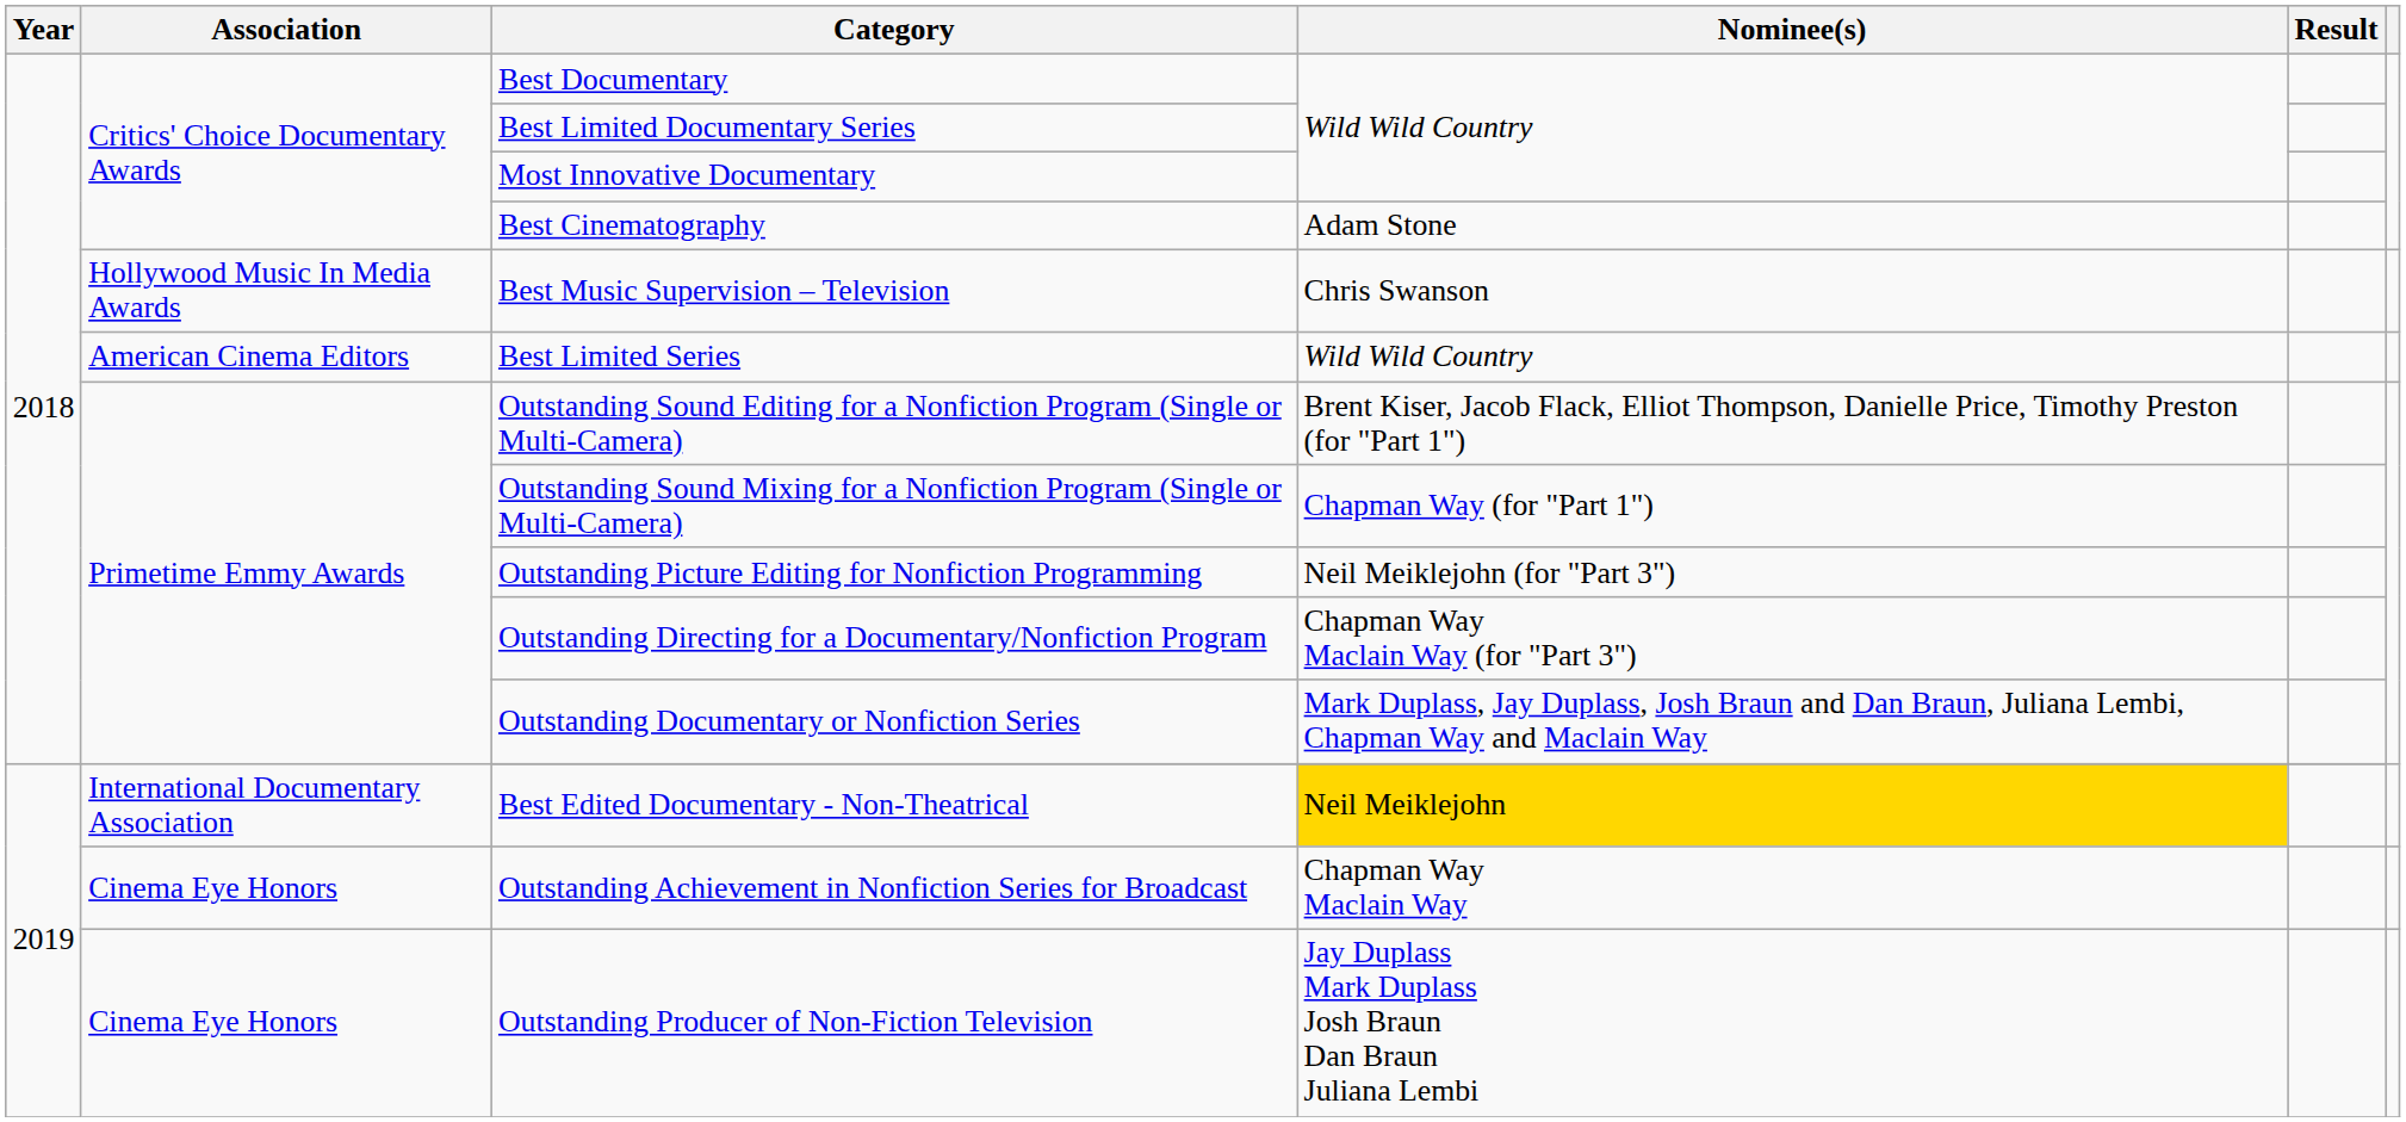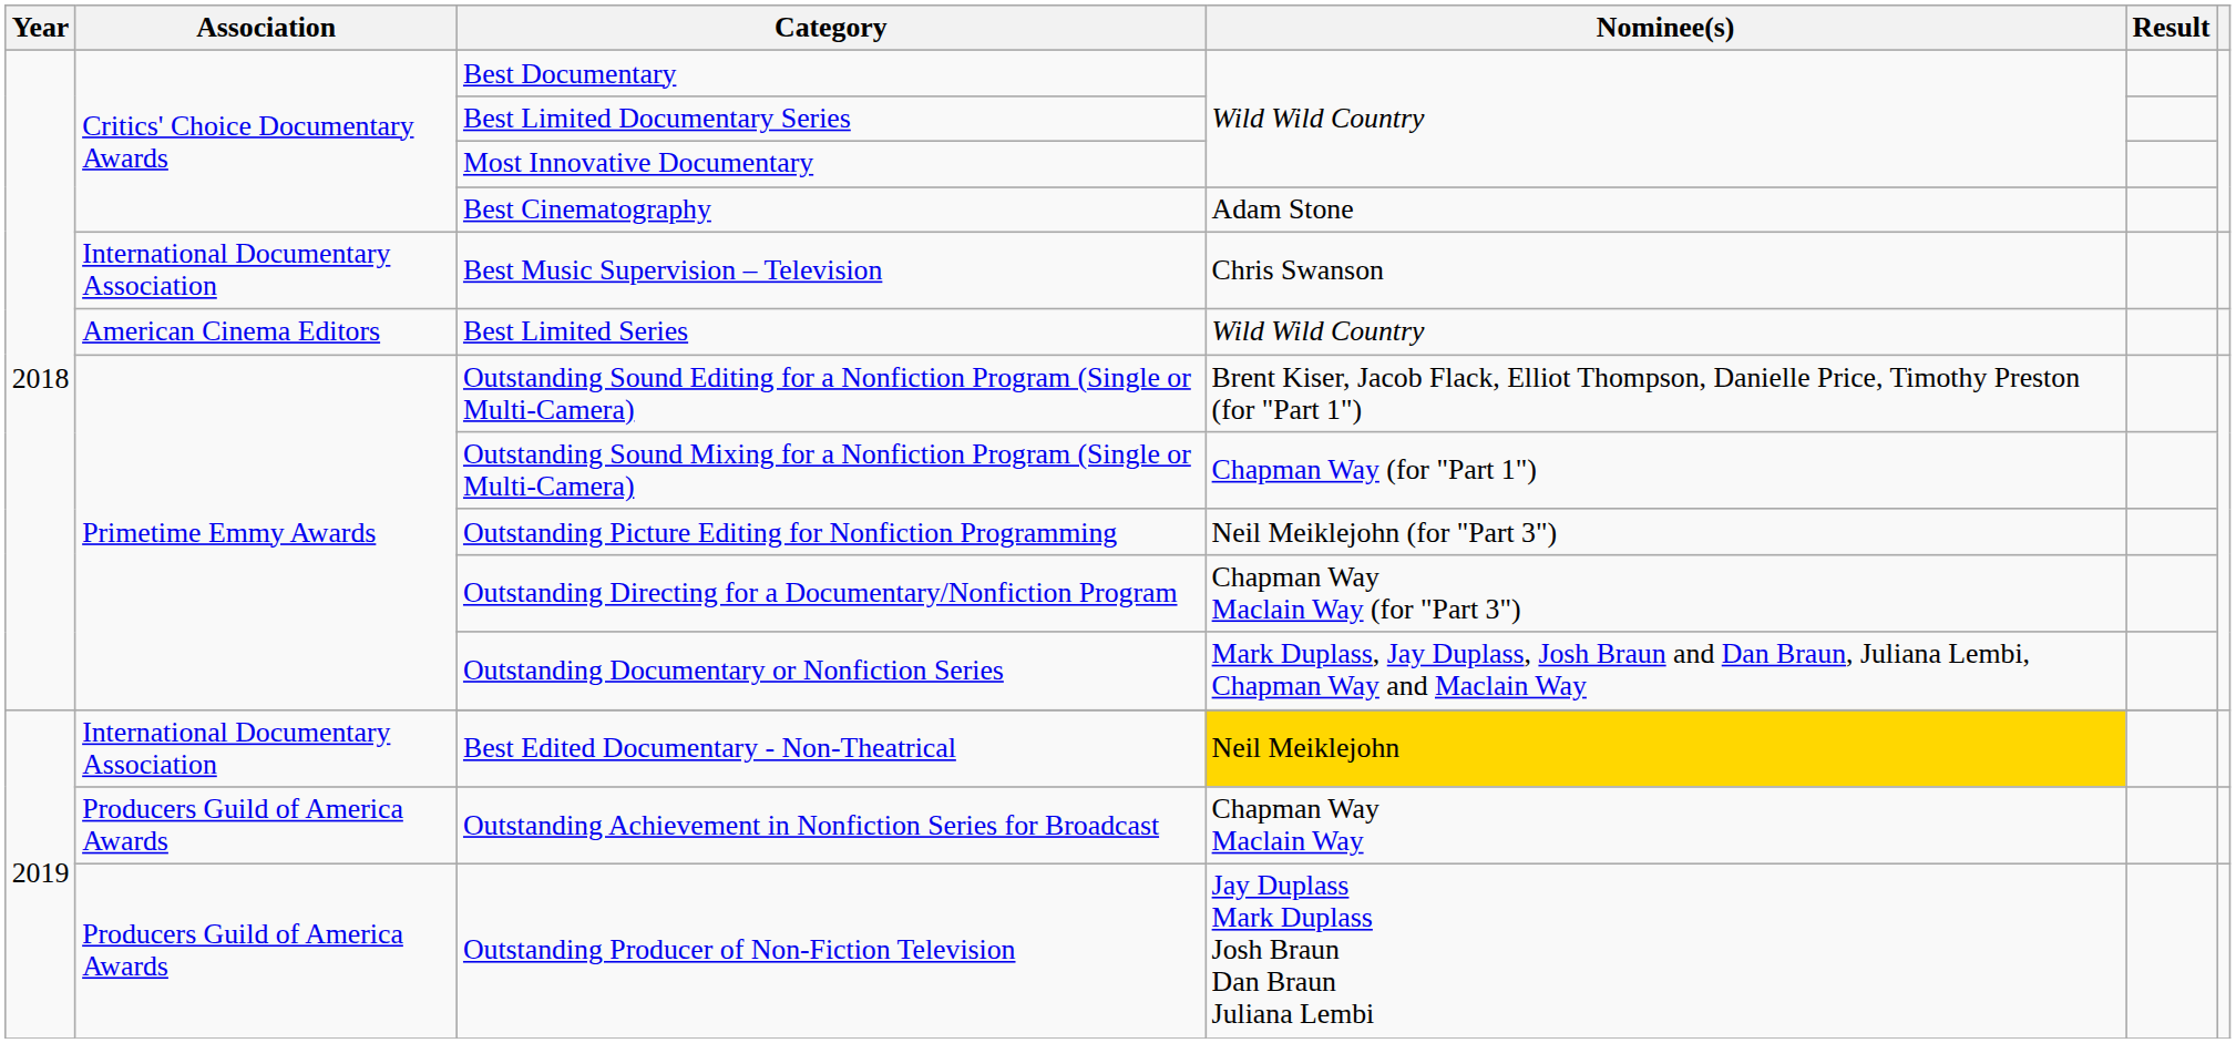 <table class="wikitable sortable">
 <tr>
 <th>Year</th>
 <th>Association</th>
 <th>Category</th>
 <th>Nominee(s)</th>
 <th>Result</th>
 <th></th>
 </tr>
 <tr>
 <td rowspan="11" style="text-align:center;">2018</td>
 <td rowspan="4"><a href='#'>Critics' Choice Documentary Awards</a> </td>
 <td><a href='#'>Best Documentary</a></td>
 <td rowspan="3"><em>Wild Wild Country</em></td>
 <td></td>
 <td rowspan="4" style="text-align:center;"></td>
 </tr>
 <tr>
 <td><a href='#'>Best Limited Documentary Series</a></td>
 <td></td>
 </tr>
 <tr>
 <td><a href='#'>Most Innovative Documentary</a></td>
 <td></td>
 </tr>
 <tr>
 <td><a href='#'>Best Cinematography</a></td>
 <td>Adam Stone</td>
 <td></td>
 </tr>
 <tr>
-<td><a href='#'>Hollywood Music In Media Awards</a></td>
+<td><a href='#'>International Documentary Association</a></td>
 <td><a href='#'>Best Music Supervision – Television</a></td>
 <td>Chris Swanson</td>
 <td></td>
 <td style="text-align:center;"></td>
 </tr>
 <tr>
 <td><a href='#'>American Cinema Editors</a></td>
 <td><a href='#'>Best Limited Series</a></td>
 <td><em>Wild Wild Country</em></td>
 <td></td>
 <td style="text-align:center;"></td>
 </tr>
 <tr>
 <td rowspan="6"><a href='#'>Primetime Emmy Awards</a></td>
 <td><a href='#'>Outstanding Sound Editing for a Nonfiction Program (Single or Multi-Camera)</a></td>
 <td>Brent Kiser, Jacob Flack, Elliot Thompson, Danielle Price, Timothy Preston (for "Part 1")</td>
 <td></td>
 <td rowspan="6" style="text-align:center;"></td>
 </tr>
 <tr>
 <td><a href='#'>Outstanding Sound Mixing for a Nonfiction Program (Single or Multi-Camera)</a></td>
 <td><a href='#'>Chapman Way</a> (for "Part 1")</td>
 <td></td>
 </tr>
 <tr>
 <td><a href='#'>Outstanding Picture Editing for Nonfiction Programming</a></td>
 <td>Neil Meiklejohn (for "Part 3")</td>
 <td></td>
 </tr>
 <tr>
 <td><a href='#'>Outstanding Directing for a Documentary/Nonfiction Program</a></td>
 <td>Chapman Way <br> <a href='#'>Maclain Way</a> (for "Part 3")</td>
 <td></td>
 </tr>
 <tr>
 <td><a href='#'>Outstanding Documentary or Nonfiction Series</a></td>
 <td><a href='#'>Mark Duplass</a>, <a href='#'>Jay Duplass</a>, <a href='#'>Josh Braun</a> and <a href='#'>Dan Braun</a>, Juliana Lembi, <a href='#'>Chapman Way</a> and <a href='#'>Maclain Way</a></td>
 <td></td>
 </tr>
 <tr>
 <td rowspan="4" style="text-align:center;">2019</td>
 </tr>
 <tr>
 <td><a href='#'>International Documentary Association</a></td>
 <td><a href='#'>Best Edited Documentary - Non-Theatrical</a></td>
 <td style="background: gold;">Neil Meiklejohn</td>
 <td></td>
 <td style="text-align:center;"></td>
 </tr>
 <tr>
-<td><a href='#'>Cinema Eye Honors</a></td>
+<td><a href='#'>Producers Guild of America Awards</a></td>
 <td><a href='#'>Outstanding Achievement in Nonfiction Series for Broadcast</a></td>
 <td>Chapman Way <br> <a href='#'>Maclain Way</a></td>
 <td></td>
 <td style="text-align:center;"></td>
 </tr>
 <tr>
-<td><a href='#'>Cinema Eye Honors</a></td>
+<td><a href='#'>Producers Guild of America Awards</a></td>
 <td><a href='#'>Outstanding Producer of Non-Fiction Television</a></td>
 <td><a href='#'>Jay Duplass</a> <br> <a href='#'>Mark Duplass</a> <br> Josh Braun <br> Dan Braun <br> Juliana Lembi</td>
 <td></td>
 <td style="text-align:center;"></td>
 </tr>
 </table>
